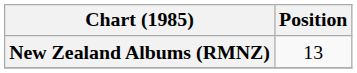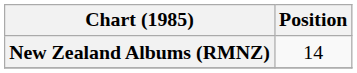 <table class="wikitable plainrowheaders" style="text-align:center">
 <tr>
 <th scope="col">Chart (1985)</th>
 <th scope="col">Position</th>
 </tr>
 <tr>
 <th scope="row">New Zealand Albums (RMNZ)</th>
-<td>13</td>
+<td>14</td>
 </tr>
 <tr>
 </tr>
 </table>
